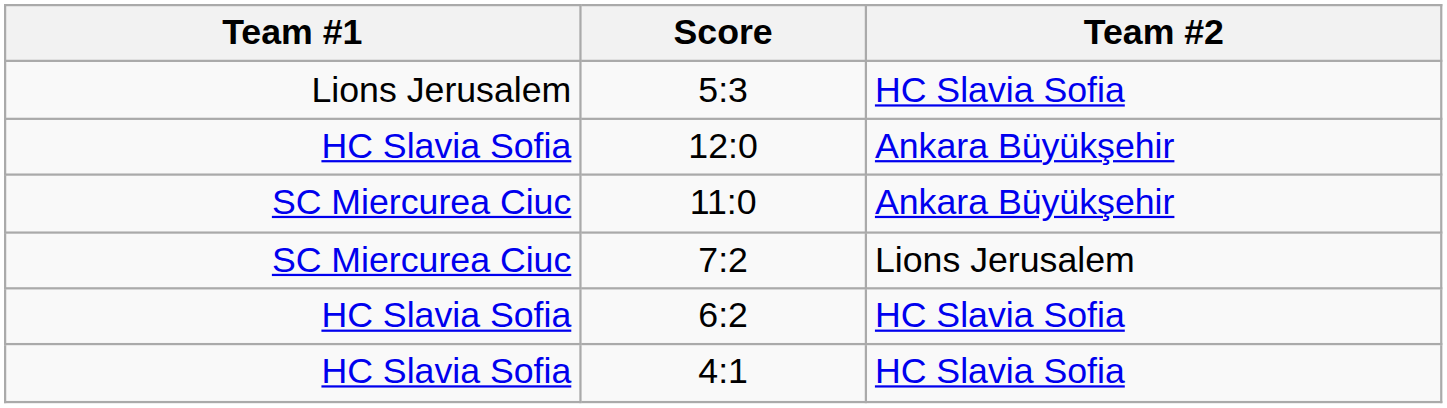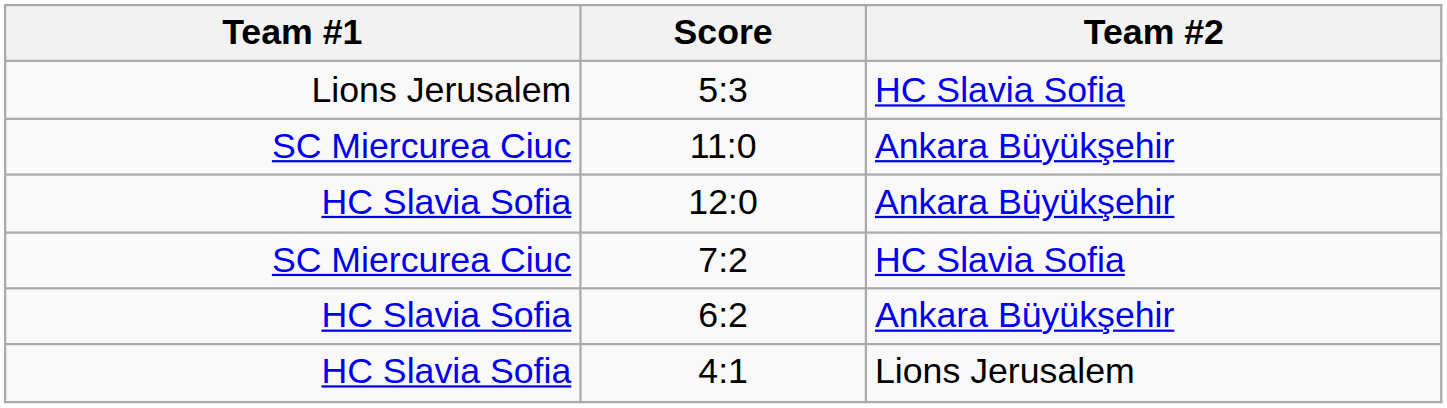 <table class="wikitable" style="text-align: center;">
 <tr>
 <th width=22%>Team #1</th>
 <th width=11%>Score</th>
 <th width=22%>Team #2</th>
 </tr>
 <tr>
 <td style="text-align: right;">Lions Jerusalem </td>
 <td>5:3</td>
 <td style="text-align: left;"> <a href='#'>HC Slavia Sofia</a></td>
 </tr>
 <tr>
+<td style="text-align: right;"><a href='#'>SC Miercurea Ciuc</a> </td>
+<td>11:0</td>
+<td style="text-align: left;"> <a href='#'>Ankara Büyükşehir</a></td>
+</tr>
+<tr>
 <td style="text-align: right;"><a href='#'>HC Slavia Sofia</a> </td>
 <td>12:0</td>
 <td style="text-align: left;"> <a href='#'>Ankara Büyükşehir</a></td>
 </tr>
 <tr>
 <td style="text-align: right;"><a href='#'>SC Miercurea Ciuc</a> </td>
-<td>11:0</td>
-<td style="text-align: left;"> <a href='#'>Ankara Büyükşehir</a></td>
-</tr>
-<tr>
-<td style="text-align: right;"><a href='#'>SC Miercurea Ciuc</a> </td>
 <td>7:2</td>
-<td style="text-align: left;"> Lions Jerusalem</td>
+<td style="text-align: left;"> <a href='#'>HC Slavia Sofia</a></td>
 </tr>
 <tr>
 <td style="text-align: right;"><a href='#'>HC Slavia Sofia</a> </td>
 <td>6:2</td>
-<td style="text-align: left;"> <a href='#'>HC Slavia Sofia</a></td>
+<td style="text-align: left;"> <a href='#'>Ankara Büyükşehir</a></td>
 </tr>
 <tr>
 <td style="text-align: right;"><a href='#'>HC Slavia Sofia</a> </td>
 <td>4:1</td>
-<td style="text-align: left;"> <a href='#'>HC Slavia Sofia</a></td>
+<td style="text-align: left;"> Lions Jerusalem</td>
 </tr>
 </table>
